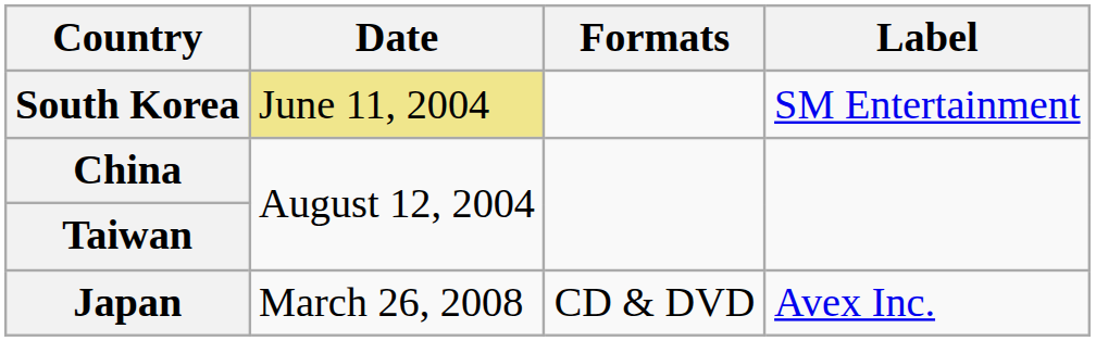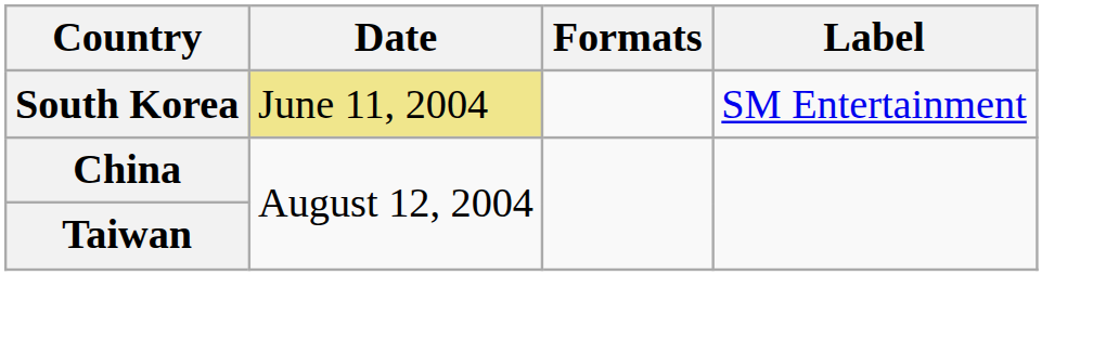 <table class="wikitable plainrowheaders">
 <tr>
 <th>Country</th>
 <th>Date</th>
 <th>Formats</th>
 <th>Label</th>
 </tr>
 <tr>
 <th scope="row">South Korea</th>
 <td style="background: khaki;">June 11, 2004</td>
 <td></td>
 <td><a href='#'>SM Entertainment</a></td>
 </tr>
 <tr>
 <th scope="row">China</th>
 <td rowspan="2">August 12, 2004</td>
 <td rowspan="2"></td>
 <td rowspan="2"></td>
 </tr>
 <tr>
 <th scope="row">Taiwan</th>
 </tr>
-<tr>
-<th scope="row">Japan</th>
-<td>March 26, 2008</td>
-<td>CD & DVD</td>
-<td><a href='#'>Avex Inc.</a></td>
-</tr>
 </table>
